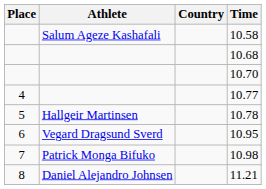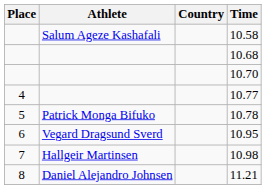 <table class="wikitable">
 <tr>
 <th>Place</th>
 <th>Athlete</th>
 <th>Country</th>
 <th>Time</th>
 </tr>
 <tr>
 <td align=center></td>
 <td><a href='#'>Salum Ageze Kashafali</a></td>
 <td></td>
 <td>10.58</td>
 </tr>
 <tr>
 <td align=center></td>
 <td></td>
 <td></td>
 <td>10.68</td>
 </tr>
 <tr>
 <td align=center></td>
 <td></td>
 <td></td>
 <td>10.70</td>
 </tr>
 <tr>
 <td align=center>4</td>
 <td></td>
 <td></td>
 <td>10.77</td>
 </tr>
 <tr>
 <td align=center>5</td>
-<td><a href='#'>Hallgeir Martinsen</a></td>
+<td><a href='#'>Patrick Monga Bifuko</a></td>
 <td></td>
 <td>10.78</td>
 </tr>
 <tr>
 <td align=center>6</td>
 <td><a href='#'>Vegard Dragsund Sverd</a></td>
 <td></td>
 <td>10.95</td>
 </tr>
 <tr>
 <td align=center>7</td>
-<td><a href='#'>Patrick Monga Bifuko</a></td>
+<td><a href='#'>Hallgeir Martinsen</a></td>
 <td></td>
 <td>10.98</td>
 </tr>
 <tr>
 <td align=center>8</td>
 <td><a href='#'>Daniel Alejandro Johnsen</a></td>
 <td></td>
 <td>11.21</td>
 </tr>
 </table>
